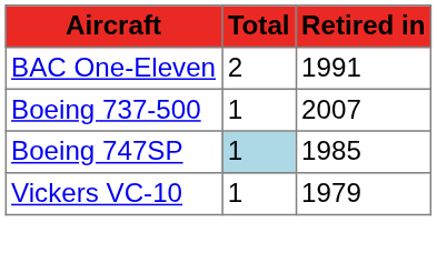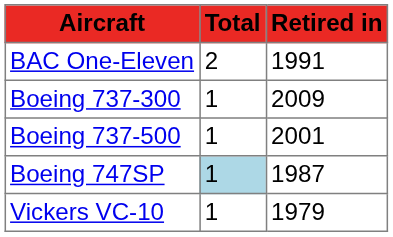 <table class="toccolours" border="1" cellpadding="3" style="margin:1em auto; border-collapse:collapse">
 <tr bgcolor=#EA2924>
 <th><span>Aircraft</span></th>
 <th><span>Total</span></th>
 <th><span>Retired in</span></th>
 </tr>
 <tr>
 <td><a href='#'>BAC One-Eleven</a></td>
 <td>2</td>
 <td>1991</td>
 </tr>
 <tr>
+<td><a href='#'>Boeing 737-300</a></td>
+<td>1</td>
+<td>2009</td>
+</tr>
+<tr>
 <td><a href='#'>Boeing 737-500</a></td>
 <td>1</td>
-<td>2007</td>
+<td>2001</td>
 </tr>
 <tr>
 <td><a href='#'>Boeing 747SP</a></td>
 <td style="background: lightblue;">1</td>
-<td>1985</td>
+<td>1987</td>
 </tr>
 <tr>
 <td><a href='#'>Vickers VC-10</a></td>
 <td>1</td>
 <td>1979</td>
 </tr>
 </table>
